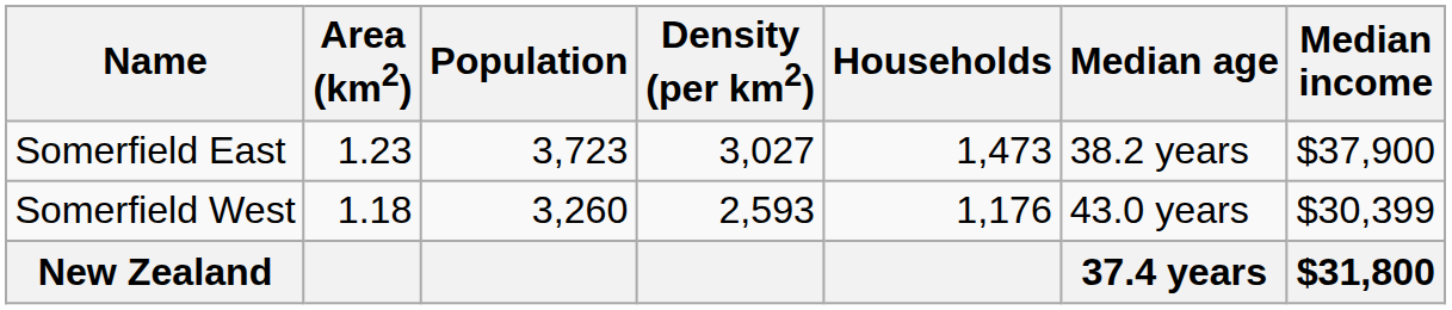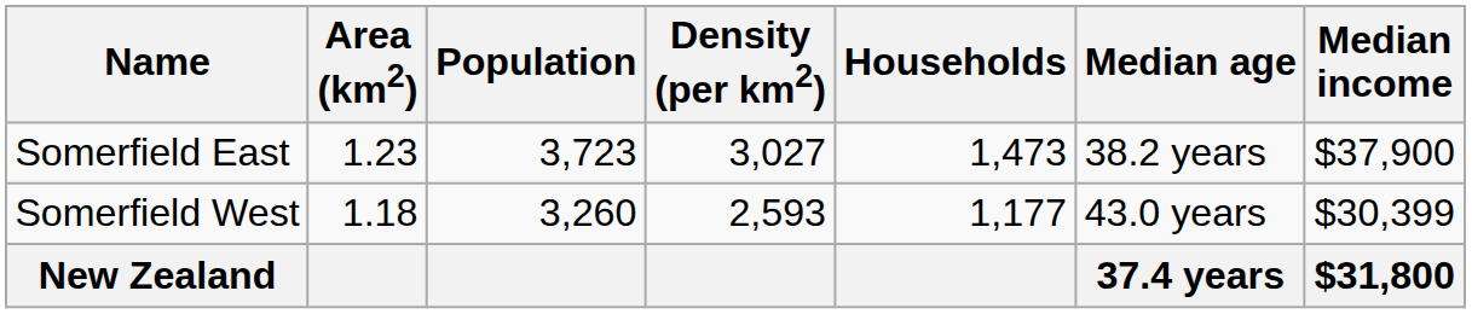 <table class="wikitable">
 <tr>
 <th>Name</th>
 <th>Area<br>(km<sup>2</sup>)</th>
 <th>Population</th>
 <th>Density<br>(per km<sup>2</sup>)</th>
 <th>Households</th>
 <th>Median age</th>
 <th>Median<br>income</th>
 </tr>
 <tr>
 <td>Somerfield East</td>
 <td style="text-align:right;">1.23</td>
 <td style="text-align:right;">3,723</td>
 <td style="text-align:right;">3,027</td>
 <td style="text-align:right;">1,473</td>
 <td>38.2 years</td>
 <td>$37,900</td>
 </tr>
 <tr>
 <td>Somerfield West</td>
 <td style="text-align:right;">1.18</td>
 <td style="text-align:right;">3,260</td>
 <td style="text-align:right;">2,593</td>
-<td style="text-align:right;">1,176</td>
+<td style="text-align:right;">1,177</td>
 <td>43.0 years</td>
 <td>$30,399</td>
 </tr>
 <tr>
 <th>New Zealand</th>
 <th></th>
 <th></th>
 <th></th>
 <th></th>
 <th>37.4 years</th>
 <th style="text-align:left;">$31,800</th>
 </tr>
 </table>
